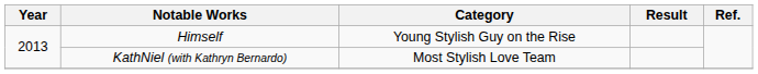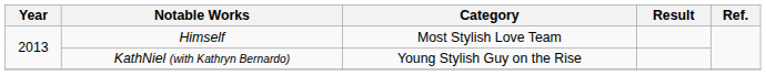 <table class="wikitable" style="text-align:center" width=70%>
 <tr>
 <th>Year</th>
 <th>Notable Works</th>
 <th>Category</th>
 <th>Result</th>
 <th>Ref.</th>
 </tr>
 <tr>
 <td rowspan=2>2013</td>
 <td><em>Himself</em></td>
-<td>Young Stylish Guy on the Rise</td>
+<td>Most Stylish Love Team</td>
 <td></td>
 <td rowspan=2></td>
 </tr>
 <tr>
 <td><em>KathNiel <small>(with Kathryn Bernardo)</small></em></td>
-<td>Most Stylish Love Team</td>
+<td>Young Stylish Guy on the Rise</td>
 <td></td>
 </tr>
 <tr>
 </tr>
 </table>
